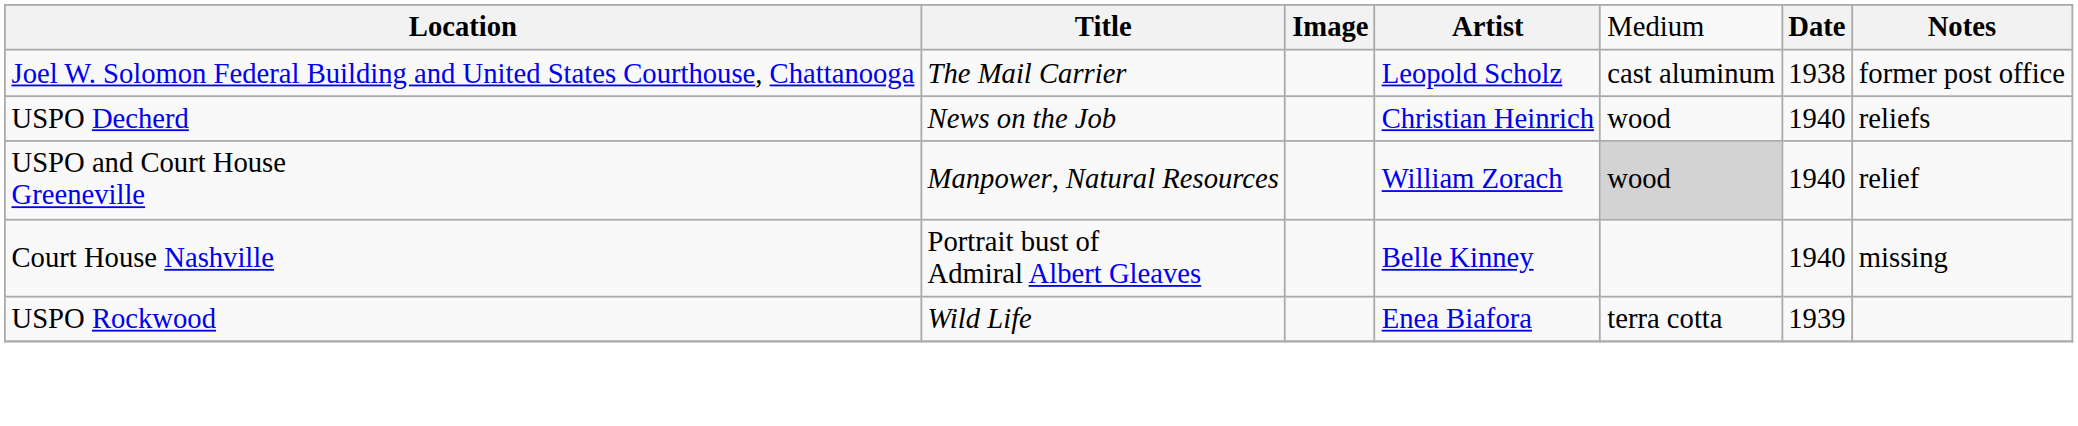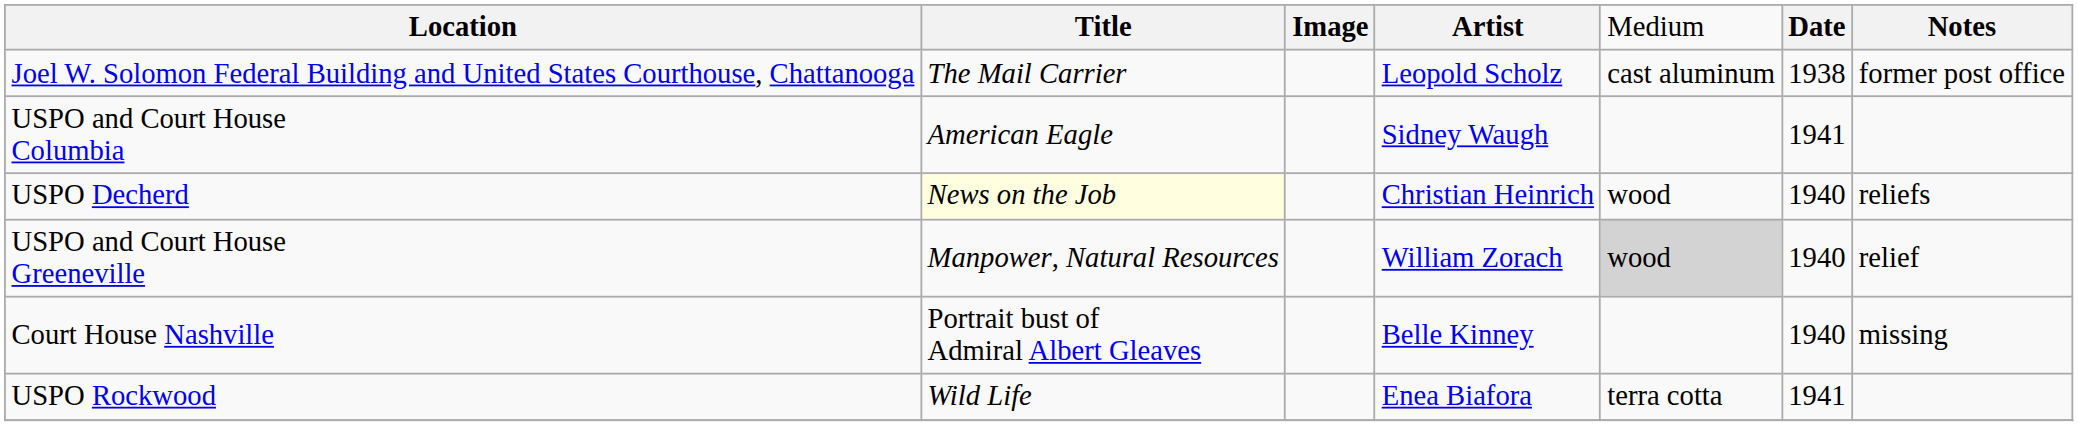 <table class="wikitable sortable">
 <tr>
 <th>Location</th>
 <th>Title</th>
 <th>Image</th>
 <th>Artist</th>
 <td>Medium</td>
 <th>Date</th>
 <th>Notes</th>
 </tr>
 <tr>
 <td><a href='#'>Joel W. Solomon Federal Building and United States Courthouse</a>, <a href='#'>Chattanooga</a></td>
 <td><em>The Mail Carrier</em></td>
 <td></td>
 <td><a href='#'>Leopold Scholz</a></td>
 <td>cast aluminum</td>
 <td>1938</td>
 <td>former post office</td>
 </tr>
 <tr>
+<td>USPO and Court House<br> <a href='#'>Columbia</a></td>
+<td><em>American Eagle</em></td>
+<td></td>
+<td><a href='#'>Sidney Waugh</a></td>
+<td></td>
+<td>1941</td>
+<td></td>
+</tr>
+<tr>
 <td>USPO <a href='#'>Decherd</a></td>
-<td><em>News on the Job</em></td>
+<td style="background: lightyellow;"><em>News on the Job</em></td>
 <td></td>
 <td><a href='#'>Christian Heinrich</a></td>
 <td>wood</td>
 <td>1940</td>
 <td>reliefs</td>
 </tr>
 <tr>
 <td>USPO and Court House<br><a href='#'>Greeneville</a></td>
 <td><em>Manpower</em>, <em>Natural Resources</em></td>
 <td> </td>
 <td><a href='#'>William Zorach</a></td>
 <td style="background: lightgrey;">wood</td>
 <td>1940</td>
 <td>relief</td>
 </tr>
 <tr>
 <td>Court House <a href='#'>Nashville</a></td>
 <td>Portrait bust of<br>Admiral <a href='#'>Albert Gleaves</a></td>
 <td></td>
 <td><a href='#'>Belle Kinney</a></td>
 <td></td>
 <td>1940</td>
 <td>missing</td>
 </tr>
 <tr>
 <td>USPO <a href='#'>Rockwood</a></td>
 <td><em>Wild Life</em></td>
 <td></td>
 <td><a href='#'>Enea Biafora</a></td>
 <td>terra cotta</td>
-<td>1939</td>
+<td>1941</td>
 <td></td>
 </tr>
 <tr>
 </tr>
 </table>
